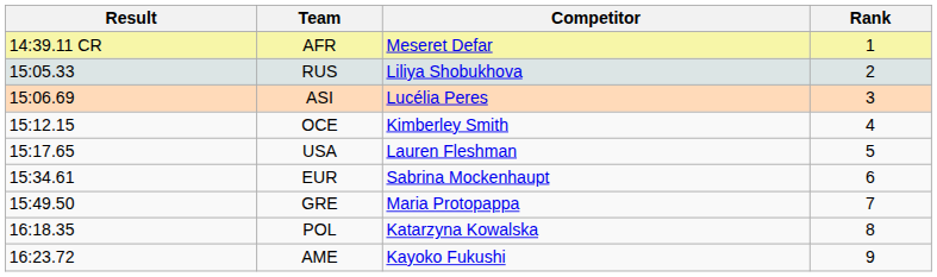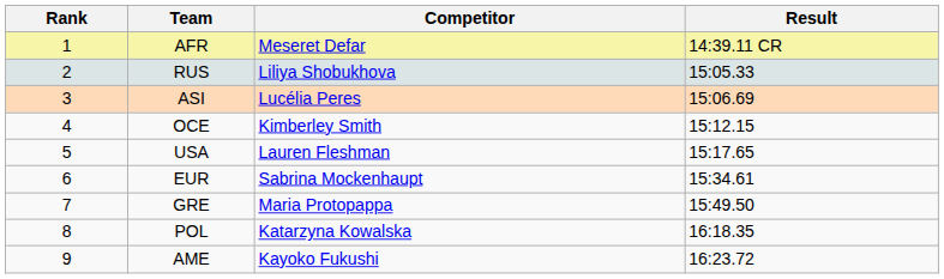 <table class="wikitable" width=70% style=text-align:center>
 <tr>
-<th>Result</th>
+<th>Rank</th>
 <th>Team</th>
 <th>Competitor</th>
-<th>Rank</th>
+<th>Result</th>
 </tr>
 <tr bgcolor="#F7F6A8">
-<td align="left">14:39.11 CR</td>
+<td>1</td>
 <td>AFR</td>
 <td align="left"><a href='#'>Meseret Defar</a></td>
-<td>1</td>
+<td align="left">14:39.11 CR</td>
 </tr>
 <tr bgcolor="#DCE5E5">
-<td align="left">15:05.33</td>
+<td>2</td>
 <td>RUS</td>
 <td align="left"><a href='#'>Liliya Shobukhova</a></td>
-<td>2</td>
+<td align="left">15:05.33</td>
 </tr>
 <tr bgcolor="#FFDAB9">
-<td align="left">15:06.69</td>
+<td>3</td>
 <td>ASI</td>
 <td align="left"><a href='#'>Lucélia Peres</a></td>
-<td>3</td>
+<td align="left">15:06.69</td>
 </tr>
 <tr>
-<td align="left">15:12.15</td>
+<td>4</td>
 <td>OCE</td>
 <td align="left"><a href='#'>Kimberley Smith</a></td>
-<td>4</td>
+<td align="left">15:12.15</td>
 </tr>
 <tr>
-<td align="left">15:17.65</td>
+<td>5</td>
 <td>USA</td>
 <td align="left"><a href='#'>Lauren Fleshman</a></td>
-<td>5</td>
+<td align="left">15:17.65</td>
 </tr>
 <tr>
-<td align="left">15:34.61</td>
+<td>6</td>
 <td>EUR</td>
 <td align="left"><a href='#'>Sabrina Mockenhaupt</a></td>
-<td>6</td>
+<td align="left">15:34.61</td>
 </tr>
 <tr>
-<td align="left">15:49.50</td>
+<td>7</td>
 <td>GRE</td>
 <td align="left"><a href='#'>Maria Protopappa</a></td>
-<td>7</td>
+<td align="left">15:49.50</td>
 </tr>
 <tr>
-<td align="left">16:18.35</td>
+<td>8</td>
 <td>POL</td>
 <td align="left"><a href='#'>Katarzyna Kowalska</a></td>
-<td>8</td>
+<td align="left">16:18.35</td>
 </tr>
 <tr>
-<td align="left">16:23.72</td>
+<td>9</td>
 <td>AME</td>
 <td align="left"><a href='#'>Kayoko Fukushi</a></td>
-<td>9</td>
+<td align="left">16:23.72</td>
 </tr>
 </table>
